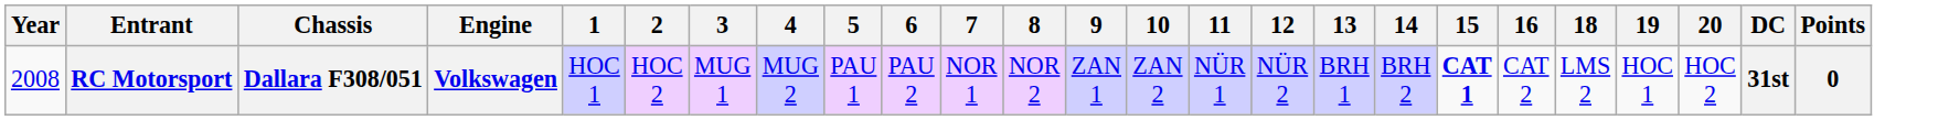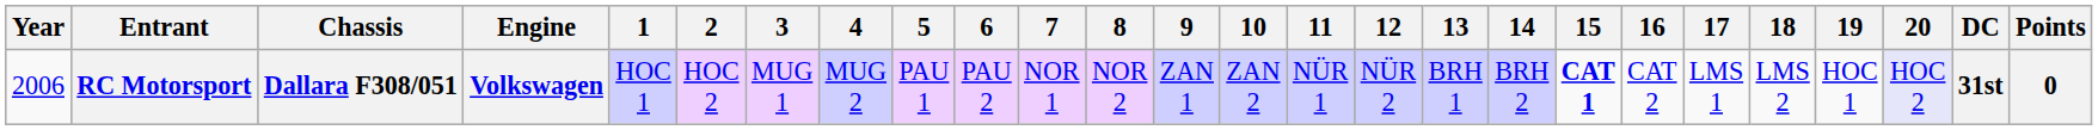 <table class="wikitable" style="text-align:center; font-size:90%">
 <tr>
 <th>Year</th>
 <th>Entrant</th>
 <th>Chassis</th>
 <th>Engine</th>
 <th>1</th>
 <th>2</th>
 <th>3</th>
 <th>4</th>
 <th>5</th>
 <th>6</th>
 <th>7</th>
 <th>8</th>
 <th>9</th>
 <th>10</th>
 <th>11</th>
 <th>12</th>
 <th>13</th>
 <th>14</th>
 <th>15</th>
 <th>16</th>
+<th>17</th>
 <th>18</th>
 <th>19</th>
 <th>20</th>
 <th>DC</th>
 <th>Points</th>
 </tr>
 <tr>
-<td><a href='#'>2008</a></td>
+<td><a href='#'>2006</a></td>
 <th><a href='#'>RC Motorsport</a></th>
 <th><a href='#'>Dallara</a> F308/051</th>
 <th><a href='#'>Volkswagen</a></th>
 <td style="background:#CFCFFF;"><a href='#'>HOC<br>1</a><br></td>
 <td style="background:#EFCFFF;"><a href='#'>HOC<br>2</a><br></td>
 <td style="background:#EFCFFF;"><a href='#'>MUG<br>1</a><br></td>
 <td style="background:#CFCFFF;"><a href='#'>MUG<br>2</a><br></td>
 <td style="background:#EFCFFF;"><a href='#'>PAU<br>1</a><br></td>
 <td style="background:#EFCFFF;"><a href='#'>PAU<br>2</a><br></td>
 <td style="background:#EFCFFF;"><a href='#'>NOR<br>1</a><br></td>
 <td style="background:#EFCFFF;"><a href='#'>NOR<br>2</a><br></td>
 <td style="background:#CFCFFF;"><a href='#'>ZAN<br>1</a><br></td>
 <td style="background:#CFCFFF;"><a href='#'>ZAN<br>2</a><br></td>
 <td style="background:#CFCFFF;"><a href='#'>NÜR<br>1</a><br></td>
 <td style="background:#CFCFFF;"><a href='#'>NÜR<br>2</a><br></td>
 <td style="background:#CFCFFF;"><a href='#'>BRH<br>1</a><br></td>
 <td style="background:#CFCFFF;"><a href='#'>BRH<br>2</a><br></td>
 <td><strong><a href='#'>CAT<br>1</a></strong></td>
 <td><a href='#'>CAT<br>2</a></td>
+<td><a href='#'>LMS<br>1</a></td>
 <td><a href='#'>LMS<br>2</a></td>
 <td><a href='#'>HOC<br>1</a></td>
-<td><a href='#'>HOC<br>2</a></td>
+<td style="background: lavender;"><a href='#'>HOC<br>2</a></td>
 <th>31st</th>
 <th>0</th>
 </tr>
 </table>
